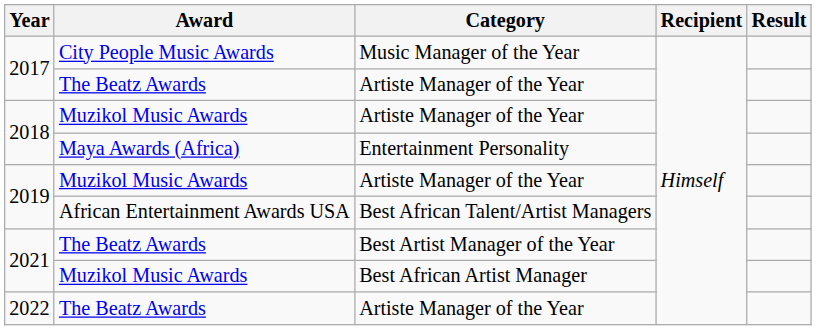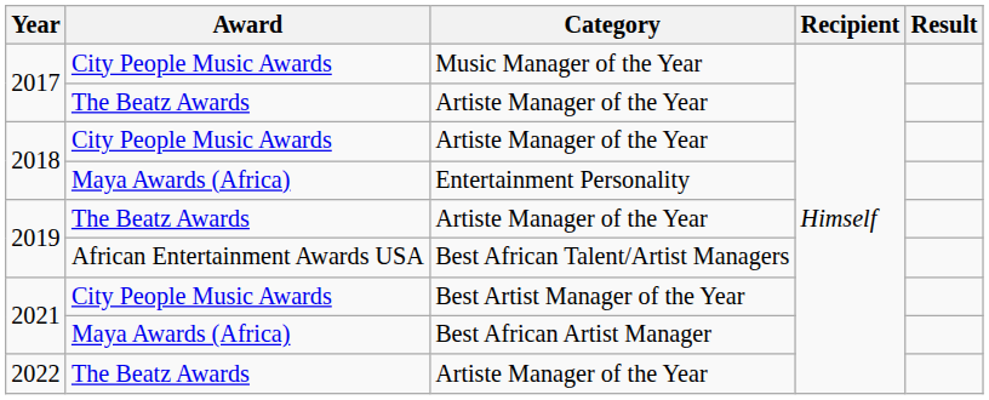 <table class="wikitable">
 <tr>
 <th>Year</th>
 <th>Award</th>
 <th>Category</th>
 <th>Recipient</th>
 <th>Result</th>
 </tr>
 <tr>
 <td rowspan="2">2017</td>
 <td><a href='#'>City People Music Awards</a></td>
 <td>Music Manager of the Year</td>
 <td rowspan="9"><em>Himself</em></td>
 <td></td>
 </tr>
 <tr>
 <td><a href='#'>The Beatz Awards</a></td>
 <td>Artiste Manager of the Year</td>
 <td></td>
 </tr>
 <tr>
 <td rowspan="2">2018</td>
-<td><a href='#'>Muzikol Music Awards</a></td>
+<td><a href='#'>City People Music Awards</a></td>
 <td>Artiste Manager of the Year</td>
 <td></td>
 </tr>
 <tr>
 <td><a href='#'>Maya Awards (Africa)</a></td>
 <td>Entertainment Personality</td>
 <td></td>
 </tr>
 <tr>
 <td rowspan="2">2019</td>
-<td><a href='#'>Muzikol Music Awards</a></td>
+<td><a href='#'>The Beatz Awards</a></td>
 <td>Artiste Manager of the Year</td>
 <td></td>
 </tr>
 <tr>
 <td>African Entertainment Awards USA</td>
 <td>Best African Talent/Artist Managers</td>
 <td></td>
 </tr>
 <tr>
 <td rowspan="2">2021</td>
-<td><a href='#'>The Beatz Awards</a></td>
+<td><a href='#'>City People Music Awards</a></td>
 <td>Best Artist Manager of the Year</td>
 <td></td>
 </tr>
 <tr>
-<td><a href='#'>Muzikol Music Awards</a></td>
+<td><a href='#'>Maya Awards (Africa)</a></td>
 <td>Best African Artist Manager</td>
 <td></td>
 </tr>
 <tr>
 <td>2022</td>
 <td><a href='#'>The Beatz Awards</a></td>
 <td>Artiste Manager of the Year</td>
 <td></td>
 </tr>
 </table>
